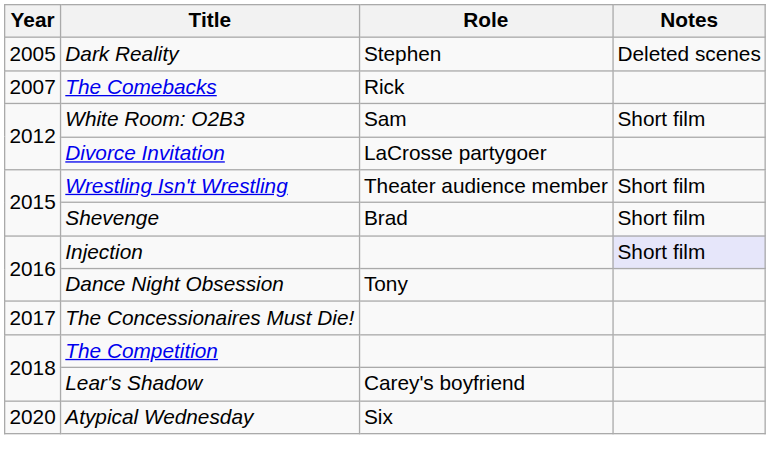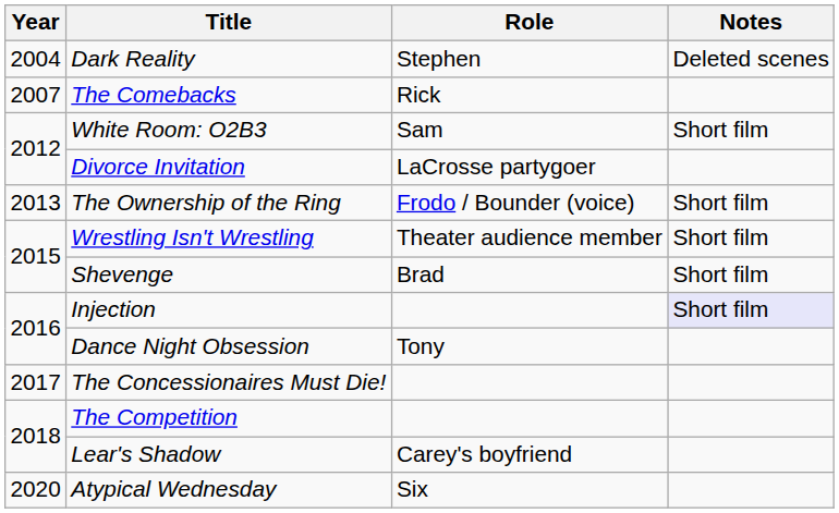 <table class="wikitable">
 <tr>
 <th>Year</th>
 <th>Title</th>
 <th>Role</th>
 <th>Notes</th>
 </tr>
 <tr>
-<td>2005</td>
+<td>2004</td>
 <td><em>Dark Reality</em></td>
 <td>Stephen</td>
 <td>Deleted scenes</td>
 </tr>
 <tr>
 <td>2007</td>
 <td><em><a href='#'>The Comebacks</a></em></td>
 <td>Rick</td>
 <td></td>
 </tr>
 <tr>
 <td rowspan="2">2012</td>
 <td><em>White Room: O2B3</em></td>
 <td>Sam</td>
 <td>Short film</td>
 </tr>
 <tr>
 <td><em><a href='#'>Divorce Invitation</a></em></td>
 <td>LaCrosse partygoer</td>
 <td></td>
+</tr>
+<tr>
+<td>2013</td>
+<td><em>The Ownership of the Ring</em></td>
+<td><a href='#'>Frodo</a> / Bounder (voice)</td>
+<td>Short film</td>
 </tr>
 <tr>
 <td rowspan="2">2015</td>
 <td><em><a href='#'>Wrestling Isn't Wrestling</a></em></td>
 <td>Theater audience member</td>
 <td>Short film</td>
 </tr>
 <tr>
 <td><em>Shevenge</em></td>
 <td>Brad</td>
 <td>Short film</td>
 </tr>
 <tr>
 <td rowspan="2">2016</td>
 <td><em>Injection</em></td>
 <td></td>
 <td style="background: lavender;">Short film</td>
 </tr>
 <tr>
 <td><em>Dance Night Obsession</em></td>
 <td>Tony</td>
 <td></td>
 </tr>
 <tr>
 <td>2017</td>
 <td><em>The Concessionaires Must Die!</em></td>
 <td></td>
 <td></td>
 </tr>
 <tr>
 <td rowspan="2">2018</td>
 <td><em><a href='#'>The Competition</a></em></td>
 <td></td>
 <td></td>
 </tr>
 <tr>
 <td><em>Lear's Shadow</em></td>
 <td>Carey's boyfriend</td>
 <td></td>
 </tr>
 <tr>
 <td rowspan="2">2020</td>
 <td><em>Atypical Wednesday</em></td>
 <td>Six</td>
 <td></td>
 </tr>
 </table>
